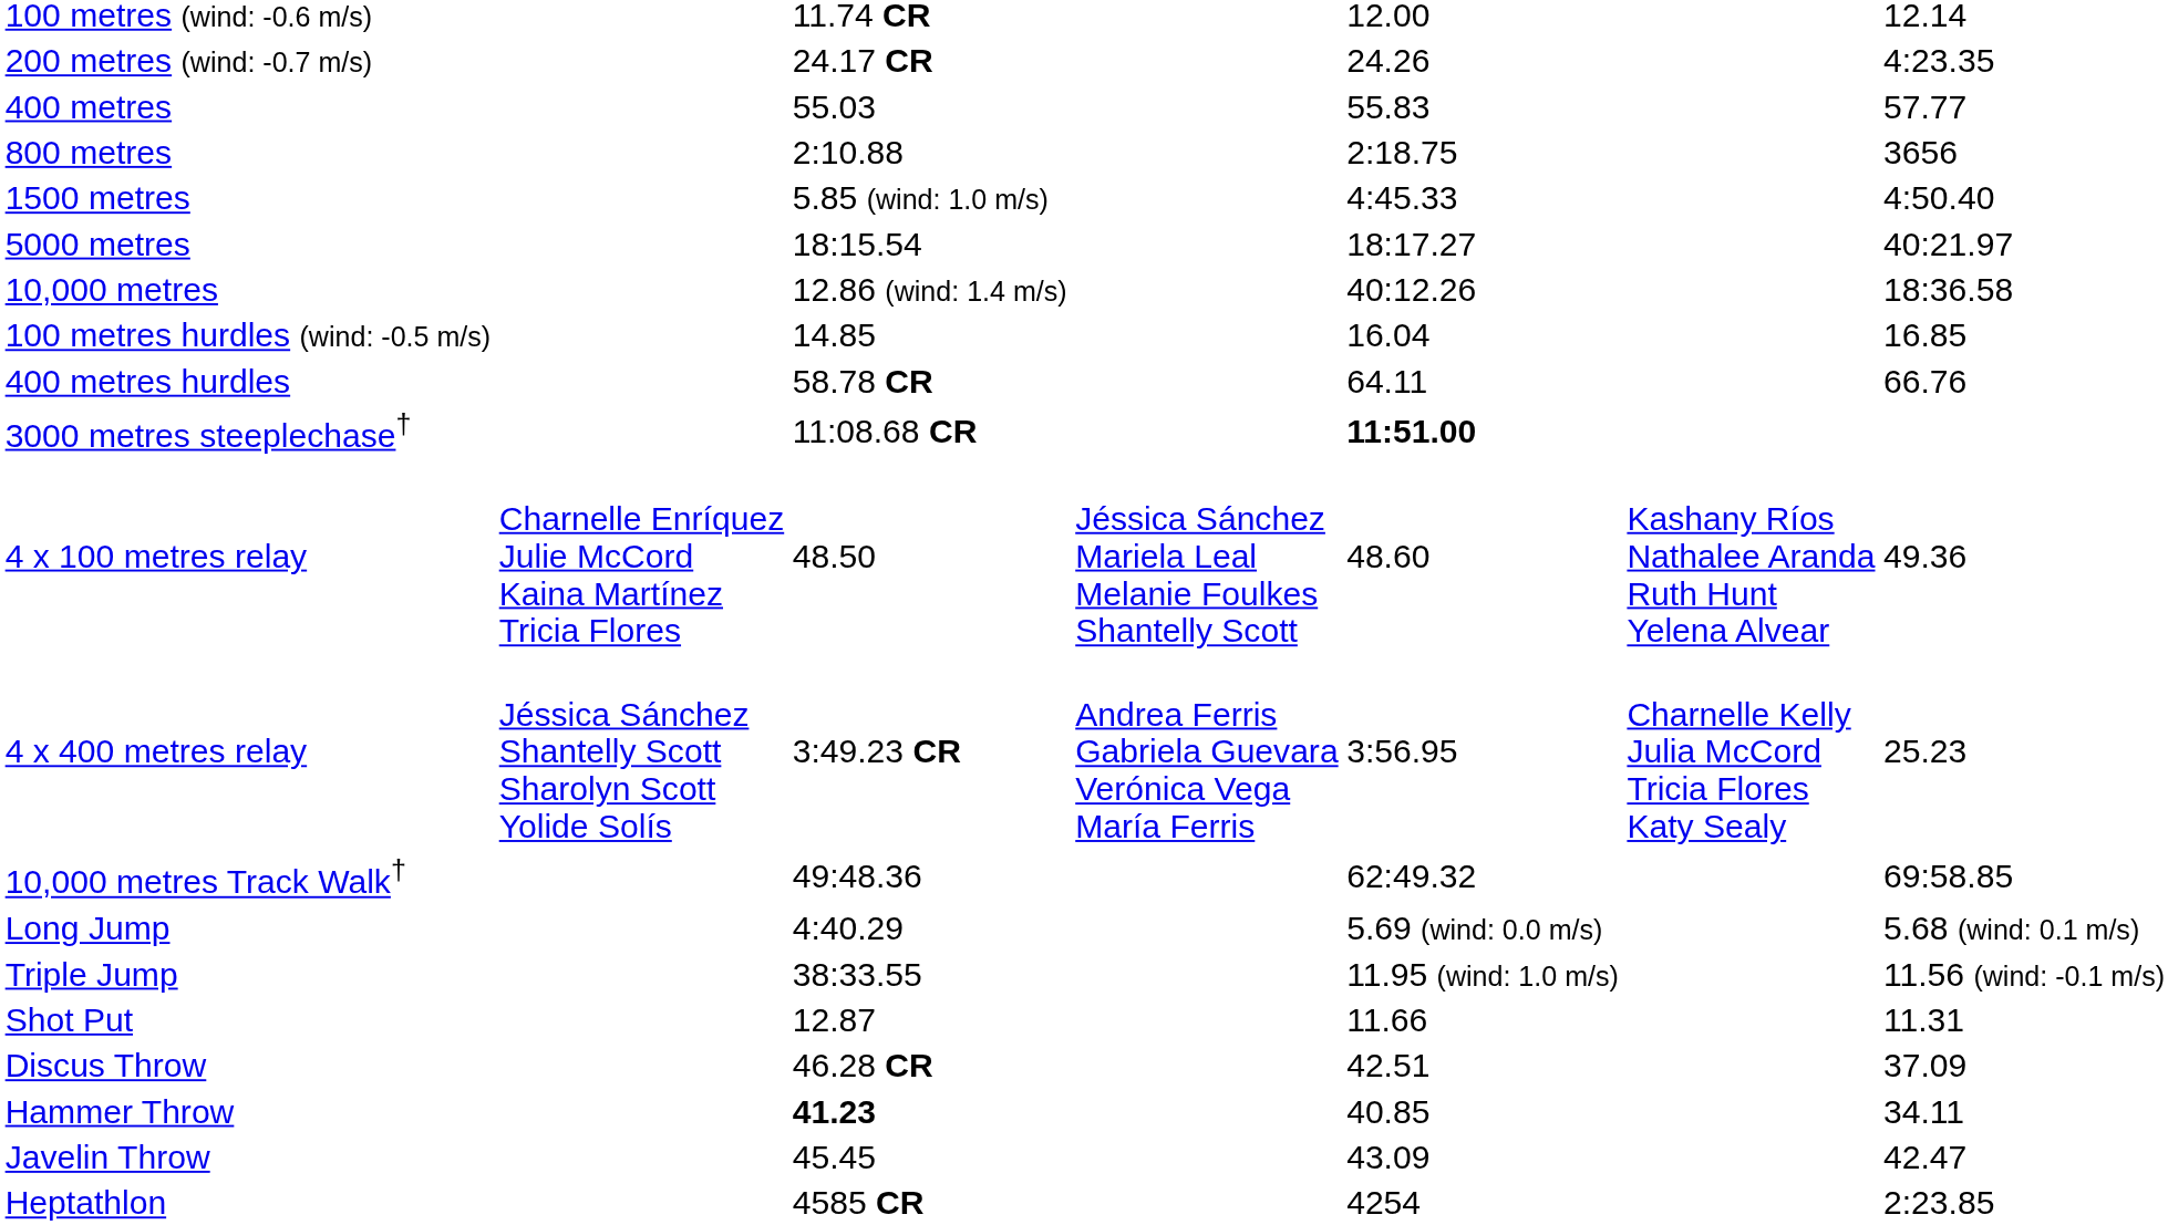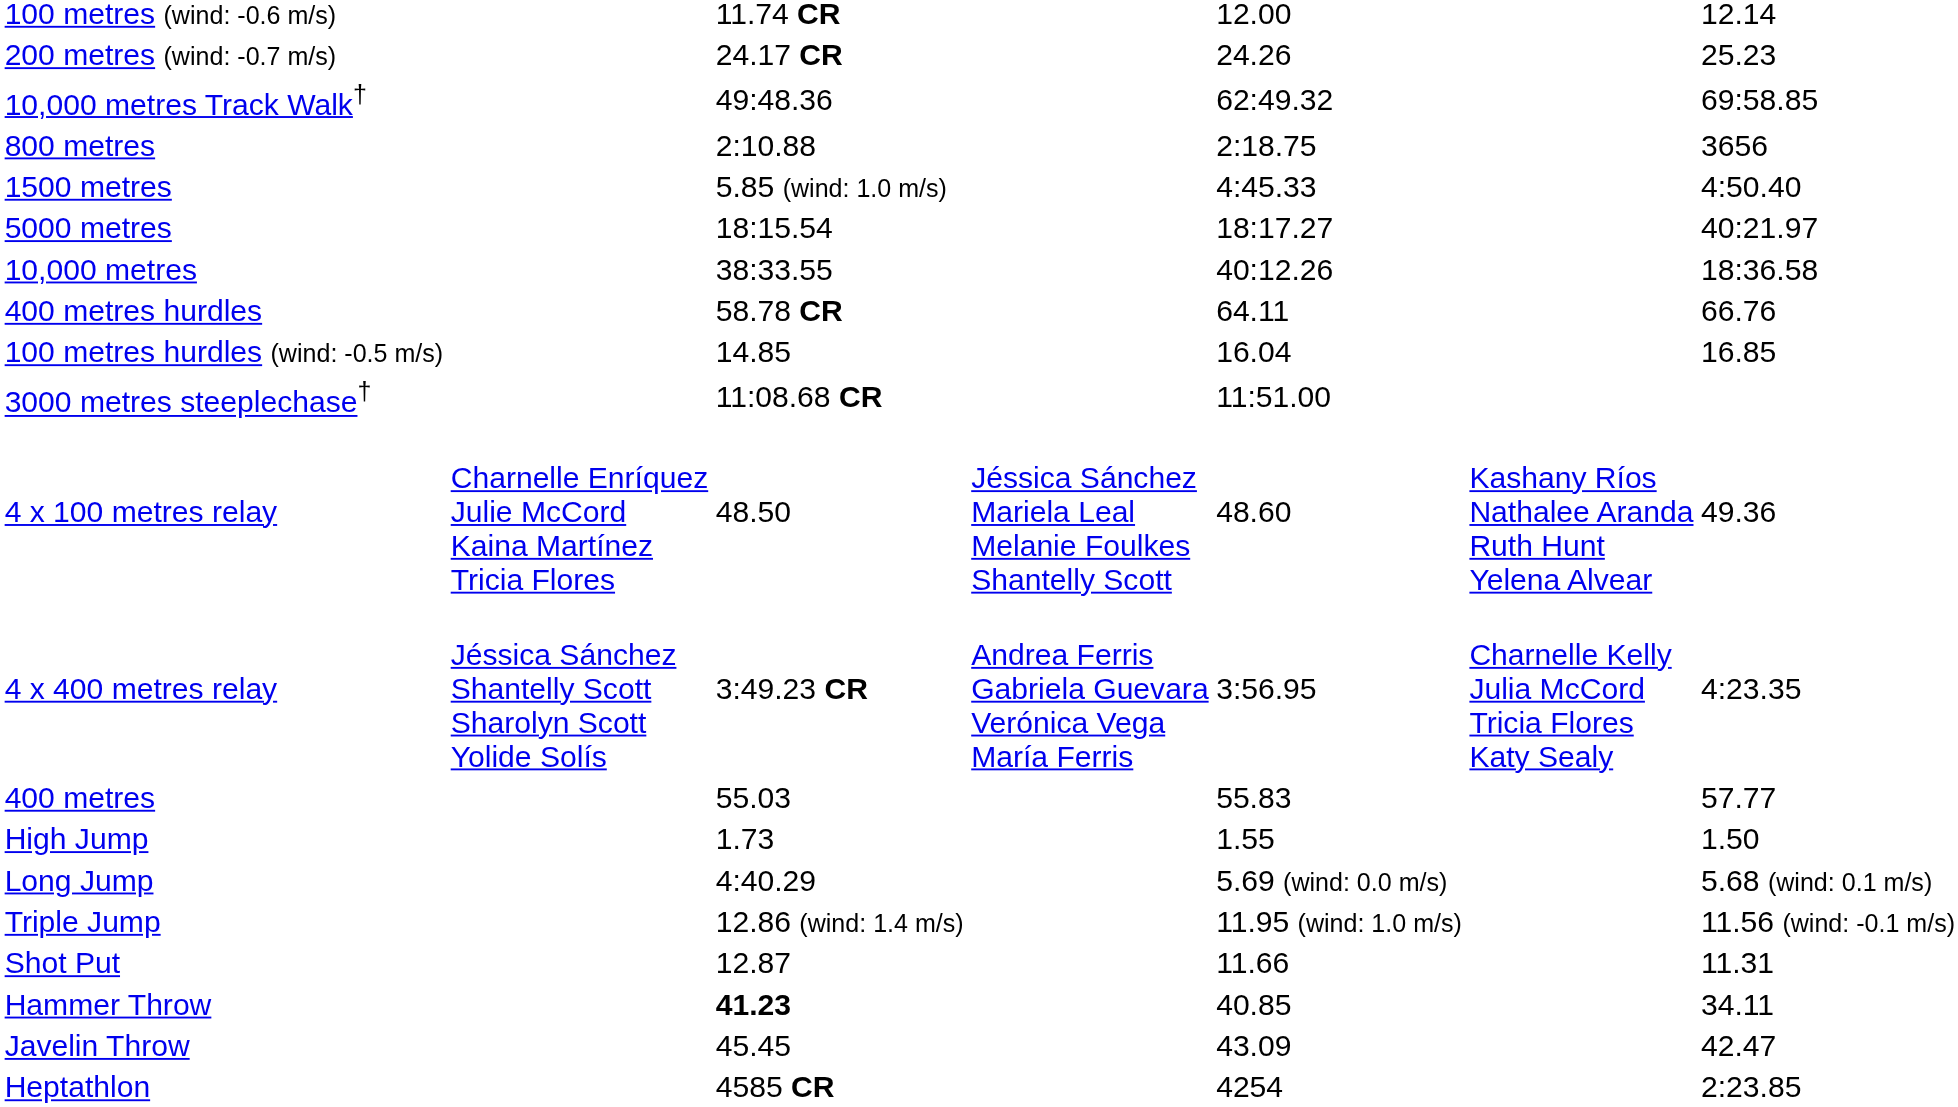 <table>
 <tr>
 <td><a href='#'>100 metres</a> <small>(wind: -0.6 m/s)</small></td>
 <td></td>
 <td>11.74 <strong>CR</strong></td>
 <td></td>
 <td>12.00</td>
 <td></td>
 <td>12.14</td>
 </tr>
 <tr>
 <td><a href='#'>200 metres</a> <small>(wind: -0.7 m/s)</small></td>
 <td></td>
 <td>24.17 <strong>CR</strong></td>
 <td></td>
 <td>24.26</td>
 <td></td>
-<td>4:23.35</td>
+<td>25.23</td>
 </tr>
 <tr>
-<td><a href='#'>400 metres</a></td>
+<td><a href='#'>10,000 metres Track Walk</a><sup>†</sup></td>
 <td></td>
-<td>55.03</td>
+<td>49:48.36</td>
 <td></td>
-<td>55.83</td>
+<td>62:49.32</td>
 <td></td>
-<td>57.77</td>
+<td>69:58.85</td>
 </tr>
 <tr>
 <td><a href='#'>800 metres</a></td>
 <td></td>
 <td>2:10.88</td>
 <td></td>
 <td>2:18.75</td>
 <td></td>
 <td>3656</td>
 </tr>
 <tr>
 <td><a href='#'>1500 metres</a></td>
 <td></td>
 <td>5.85 <small>(wind: 1.0 m/s)</small></td>
 <td></td>
 <td>4:45.33</td>
 <td></td>
 <td>4:50.40</td>
 </tr>
 <tr>
 <td><a href='#'>5000 metres</a></td>
 <td></td>
 <td>18:15.54</td>
 <td></td>
 <td>18:17.27</td>
 <td></td>
 <td>40:21.97</td>
 </tr>
 <tr>
 <td><a href='#'>10,000 metres</a></td>
 <td></td>
-<td>12.86 <small>(wind: 1.4 m/s)</small></td>
+<td>38:33.55</td>
 <td></td>
 <td>40:12.26</td>
 <td></td>
 <td>18:36.58</td>
+</tr>
+<tr>
+<td><a href='#'>400 metres hurdles</a></td>
+<td></td>
+<td>58.78 <strong>CR</strong></td>
+<td></td>
+<td>64.11</td>
+<td></td>
+<td>66.76</td>
 </tr>
 <tr>
 <td><a href='#'>100 metres hurdles</a> <small>(wind: -0.5 m/s)</small></td>
 <td></td>
 <td>14.85</td>
 <td></td>
 <td>16.04</td>
 <td></td>
 <td>16.85</td>
 </tr>
 <tr>
-<td><a href='#'>400 metres hurdles</a></td>
-<td></td>
-<td>58.78 <strong>CR</strong></td>
-<td></td>
-<td>64.11</td>
-<td></td>
-<td>66.76</td>
-</tr>
-<tr>
 <td><a href='#'>3000 metres steeplechase</a><sup>†</sup></td>
 <td></td>
 <td>11:08.68 <strong>CR</strong></td>
 <td></td>
-<td><strong>11:51.00</strong></td>
+<td>11:51.00</td>
 <td></td>
 <td></td>
 </tr>
 <tr>
 <td><a href='#'>4 x 100 metres relay</a></td>
 <td> <br> <a href='#'>Charnelle Enríquez</a> <br> <a href='#'>Julie McCord</a> <br> <a href='#'>Kaina Martínez</a> <br> <a href='#'>Tricia Flores</a></td>
 <td>48.50</td>
 <td> <br> <a href='#'>Jéssica Sánchez</a> <br> <a href='#'>Mariela Leal</a> <br> <a href='#'>Melanie Foulkes</a> <br> <a href='#'>Shantelly Scott</a></td>
 <td>48.60</td>
 <td> <br> <a href='#'>Kashany Ríos</a> <br> <a href='#'>Nathalee Aranda</a> <br> <a href='#'>Ruth Hunt</a> <br> <a href='#'>Yelena Alvear</a></td>
 <td>49.36</td>
 </tr>
 <tr>
 <td><a href='#'>4 x 400 metres relay</a></td>
 <td> <br> <a href='#'>Jéssica Sánchez</a> <br> <a href='#'>Shantelly Scott</a> <br> <a href='#'>Sharolyn Scott</a> <br> <a href='#'>Yolide Solís</a></td>
 <td>3:49.23 <strong>CR</strong></td>
 <td> <br> <a href='#'>Andrea Ferris</a> <br> <a href='#'>Gabriela Guevara</a> <br> <a href='#'>Verónica Vega</a> <br> <a href='#'>María Ferris</a></td>
 <td>3:56.95</td>
 <td> <br> <a href='#'>Charnelle Kelly</a> <br> <a href='#'>Julia McCord</a> <br> <a href='#'>Tricia Flores</a> <br> <a href='#'>Katy Sealy</a></td>
-<td>25.23</td>
+<td>4:23.35</td>
 </tr>
 <tr>
-<td><a href='#'>10,000 metres Track Walk</a><sup>†</sup></td>
+<td><a href='#'>400 metres</a></td>
 <td></td>
-<td>49:48.36</td>
+<td>55.03</td>
 <td></td>
-<td>62:49.32</td>
+<td>55.83</td>
 <td></td>
-<td>69:58.85</td>
+<td>57.77</td>
+</tr>
+<tr>
+<td><a href='#'>High Jump</a></td>
+<td></td>
+<td>1.73</td>
+<td></td>
+<td>1.55</td>
+<td></td>
+<td>1.50</td>
 </tr>
 <tr>
 <td><a href='#'>Long Jump</a></td>
 <td></td>
 <td>4:40.29</td>
 <td></td>
 <td>5.69 <small>(wind: 0.0 m/s)</small></td>
 <td></td>
 <td>5.68 <small>(wind: 0.1 m/s)</small></td>
 </tr>
 <tr>
 <td><a href='#'>Triple Jump</a></td>
 <td></td>
-<td>38:33.55</td>
+<td>12.86 <small>(wind: 1.4 m/s)</small></td>
 <td></td>
 <td>11.95 <small>(wind: 1.0 m/s)</small></td>
 <td></td>
 <td>11.56 <small>(wind: -0.1 m/s)</small></td>
 </tr>
 <tr>
 <td><a href='#'>Shot Put</a></td>
 <td></td>
 <td>12.87</td>
 <td></td>
 <td>11.66</td>
 <td></td>
 <td>11.31</td>
-</tr>
-<tr>
-<td><a href='#'>Discus Throw</a></td>
-<td></td>
-<td>46.28 <strong>CR</strong></td>
-<td></td>
-<td>42.51</td>
-<td></td>
-<td>37.09</td>
 </tr>
 <tr>
 <td><a href='#'>Hammer Throw</a></td>
 <td></td>
 <td><strong>41.23</strong></td>
 <td></td>
 <td>40.85</td>
 <td></td>
 <td>34.11</td>
 </tr>
 <tr>
 <td><a href='#'>Javelin Throw</a></td>
 <td></td>
 <td>45.45</td>
 <td></td>
 <td>43.09</td>
 <td></td>
 <td>42.47</td>
 </tr>
 <tr>
 <td><a href='#'>Heptathlon</a></td>
 <td></td>
 <td>4585 <strong>CR</strong></td>
 <td></td>
 <td>4254</td>
 <td></td>
 <td>2:23.85</td>
 </tr>
 </table>
